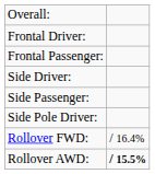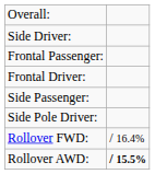 <table class="wikitable">
 <tr>
 <td>Overall:</td>
 <td></td>
 </tr>
 <tr>
-<td>Frontal Driver:</td>
+<td>Side Driver:</td>
 <td></td>
 </tr>
 <tr>
 <td>Frontal Passenger:</td>
 <td></td>
 </tr>
 <tr>
-<td>Side Driver:</td>
+<td>Frontal Driver:</td>
 <td></td>
 </tr>
 <tr>
 <td>Side Passenger:</td>
 <td></td>
 </tr>
 <tr>
 <td>Side Pole Driver:</td>
 <td></td>
 </tr>
 <tr>
 <td><a href='#'>Rollover</a> FWD:</td>
 <td> / <small>16.4%</small></td>
 </tr>
 <tr>
 <td>Rollover AWD:</td>
 <td><strong> / <small>15.5%</small></strong></td>
 </tr>
 </table>
